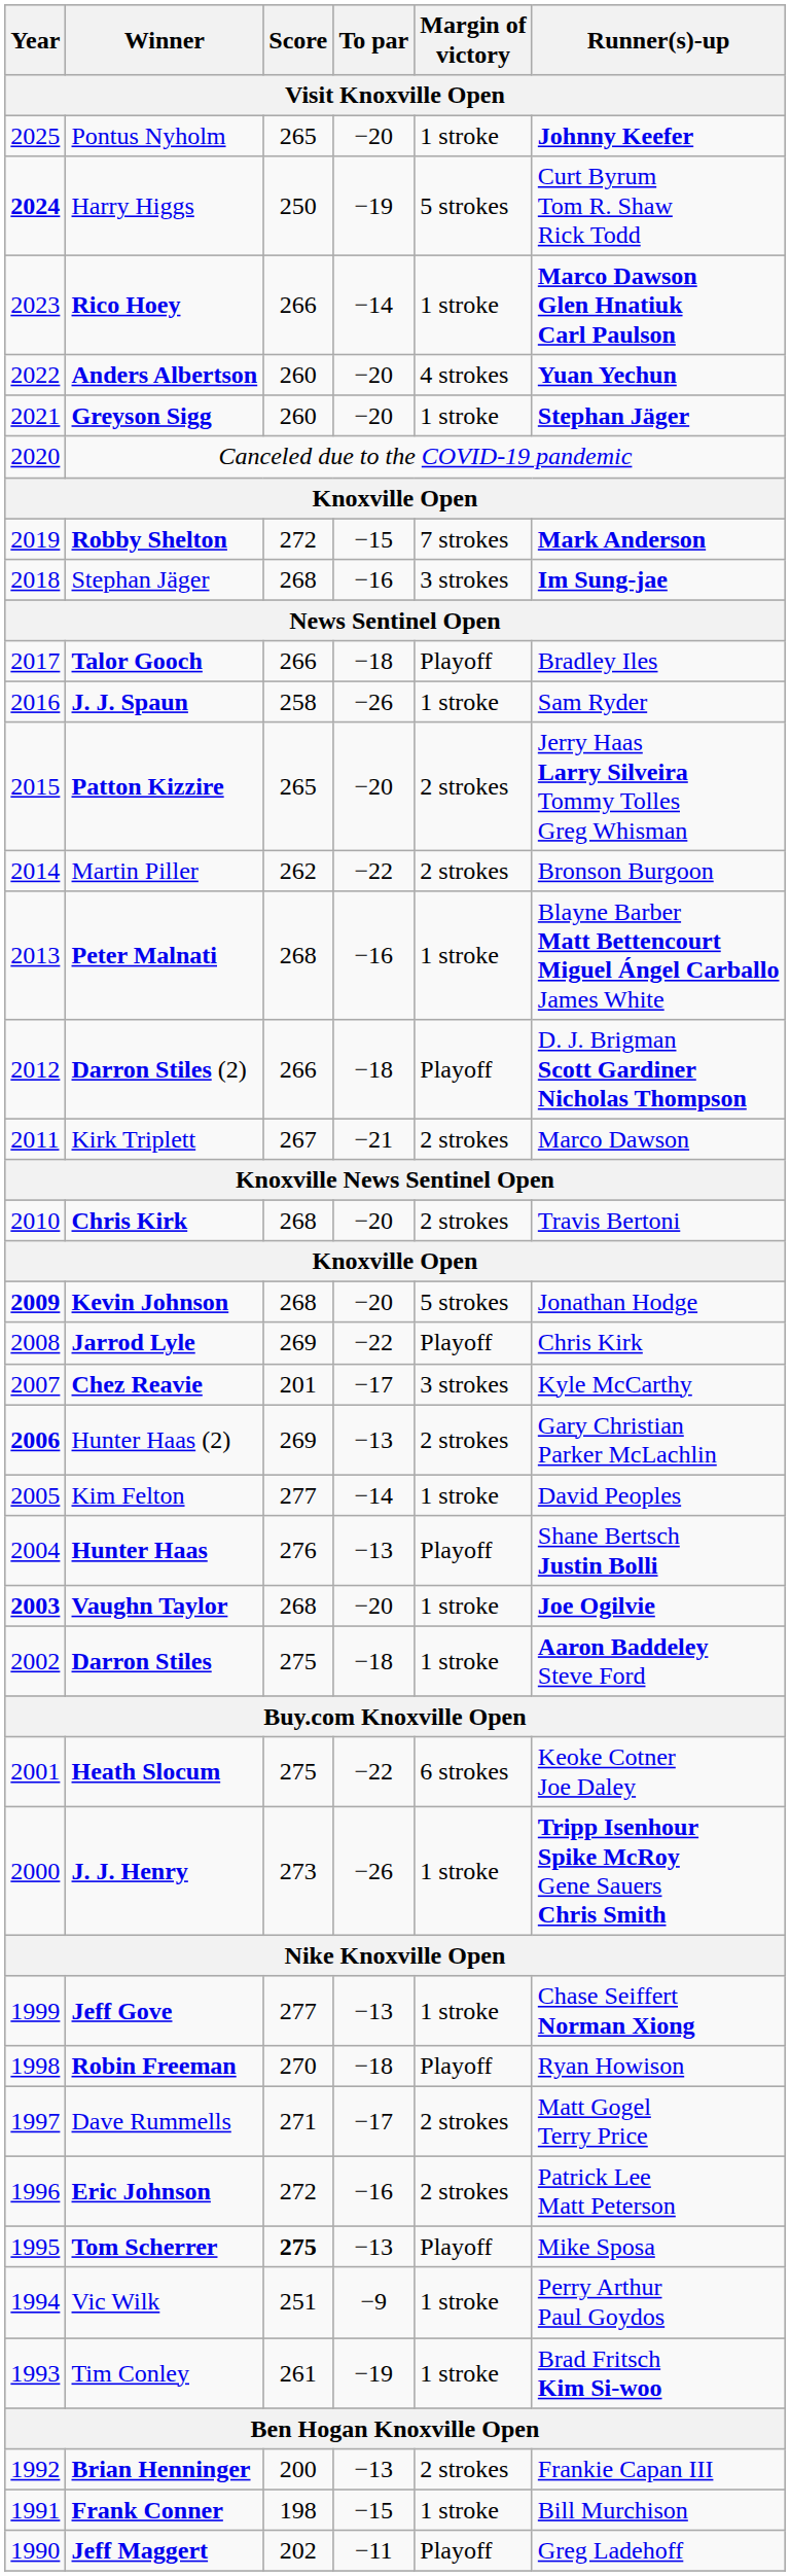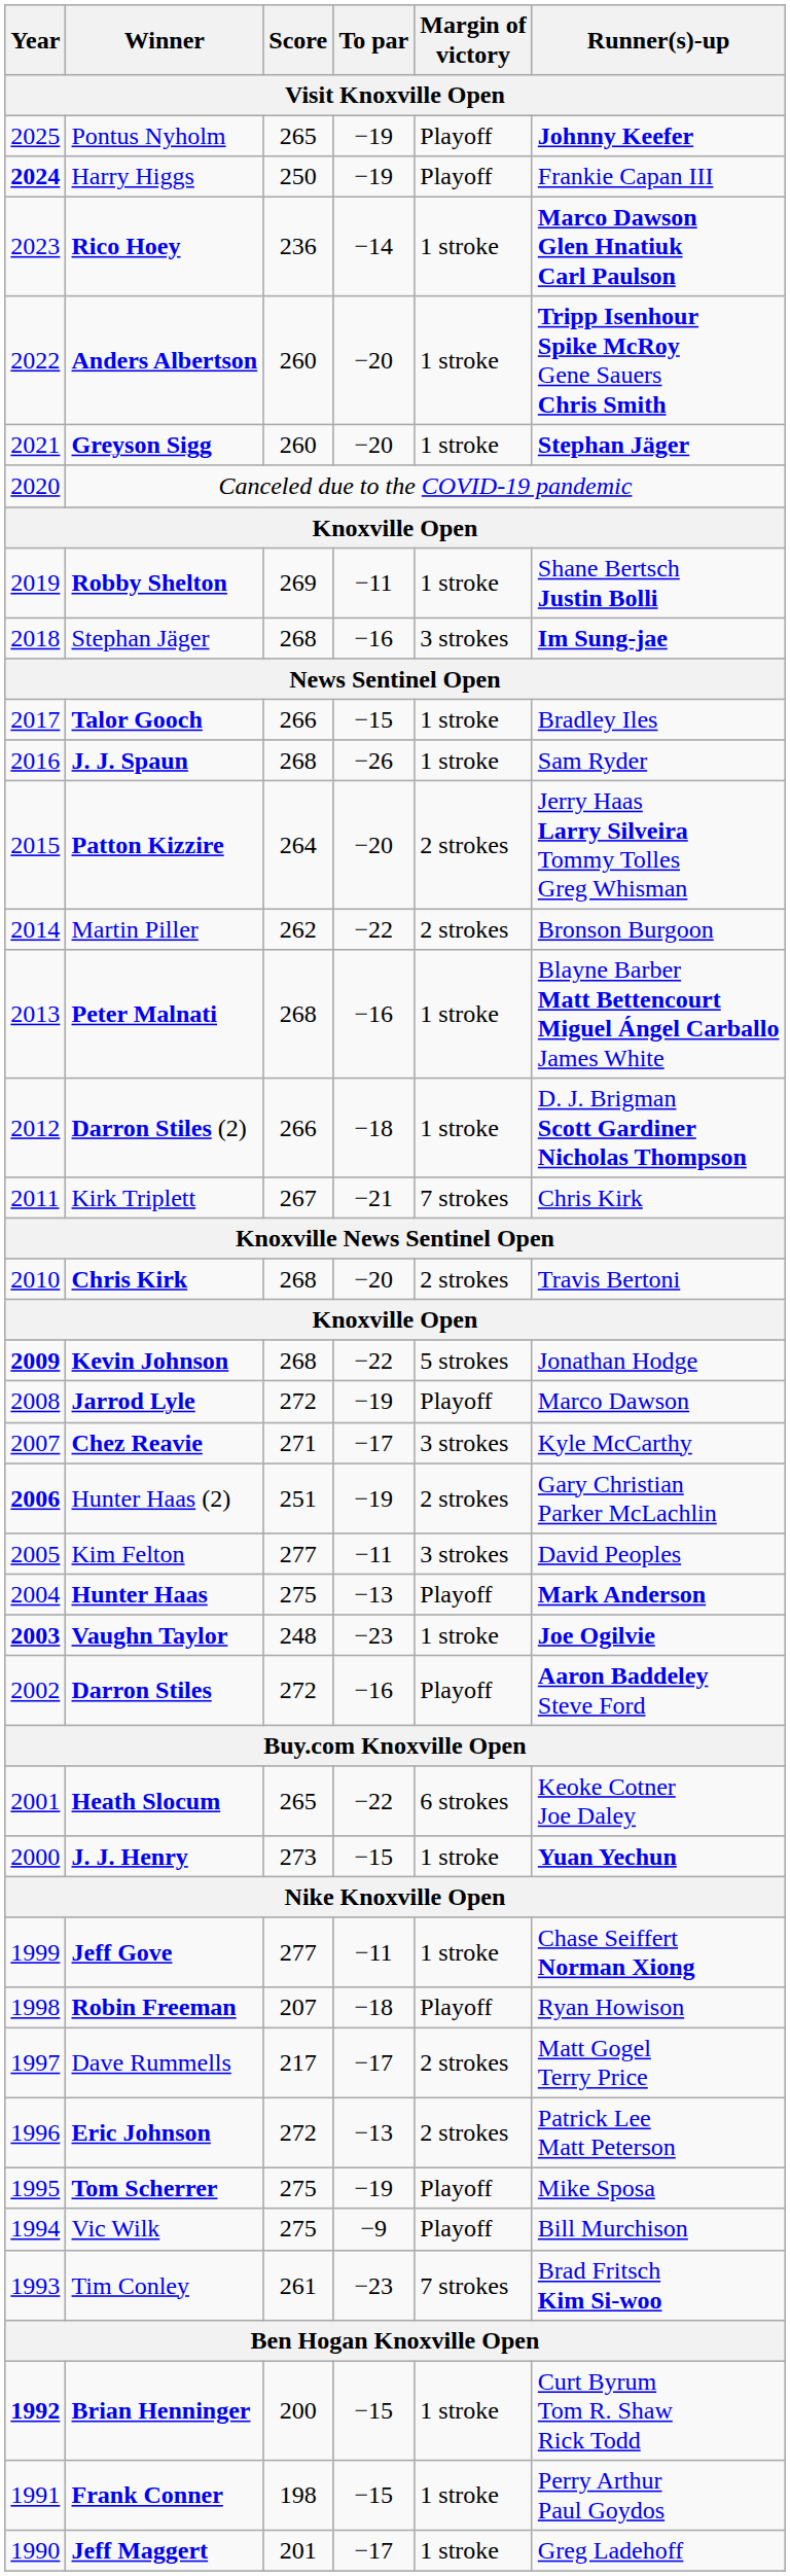 <table class=wikitable style=font-size:95%>
 <tr>
 <th>Year</th>
 <th>Winner</th>
 <th>Score</th>
 <th>To par</th>
 <th>Margin of<br>victory</th>
 <th>Runner(s)-up</th>
 </tr>
 <tr>
 <th colspan=7>Visit Knoxville Open</th>
 </tr>
 <tr>
 <td><a href='#'>2025</a></td>
 <td> <a href='#'>Pontus Nyholm</a></td>
 <td align=center>265</td>
-<td align=center>−20</td>
-<td>1 stroke</td>
+<td align=center>−19</td>
+<td>Playoff</td>
 <td><strong> <a href='#'>Johnny Keefer</a></strong></td>
 </tr>
 <tr>
 <td><strong><a href='#'>2024</a></strong></td>
 <td> <a href='#'>Harry Higgs</a></td>
 <td align=center>250</td>
 <td align=center>−19</td>
-<td>5 strokes</td>
-<td> <a href='#'>Curt Byrum</a><br> <a href='#'>Tom R. Shaw</a><br> <a href='#'>Rick Todd</a></td>
+<td>Playoff</td>
+<td> <a href='#'>Frankie Capan III</a></td>
 </tr>
 <tr>
 <td><a href='#'>2023</a></td>
 <td> <strong><a href='#'>Rico Hoey</a></strong></td>
-<td align=center>266</td>
+<td align=center>236</td>
 <td align=center>−14</td>
 <td>1 stroke</td>
 <td> <strong><a href='#'>Marco Dawson</a></strong><br> <strong><a href='#'>Glen Hnatiuk</a></strong><br> <strong><a href='#'>Carl Paulson</a></strong></td>
 </tr>
 <tr>
 <td><a href='#'>2022</a></td>
 <td> <strong><a href='#'>Anders Albertson</a></strong></td>
 <td align=center>260</td>
 <td align=center>−20</td>
-<td>4 strokes</td>
-<td> <strong><a href='#'>Yuan Yechun</a></strong></td>
+<td>1 stroke</td>
+<td> <strong><a href='#'>Tripp Isenhour</a></strong><br> <strong><a href='#'>Spike McRoy</a></strong><br> <a href='#'>Gene Sauers</a><br> <strong><a href='#'>Chris Smith</a></strong></td>
 </tr>
 <tr>
 <td><a href='#'>2021</a></td>
 <td> <strong><a href='#'>Greyson Sigg</a></strong></td>
 <td align=center>260</td>
 <td align=center>−20</td>
 <td>1 stroke</td>
 <td> <strong><a href='#'>Stephan Jäger</a></strong></td>
 </tr>
 <tr>
 <td><a href='#'>2020</a></td>
 <td colspan=5 align=center><em>Canceled due to the <a href='#'>COVID-19 pandemic</a></em></td>
 </tr>
 <tr>
 <th colspan=7>Knoxville Open</th>
 </tr>
 <tr>
 <td><a href='#'>2019</a></td>
 <td> <strong><a href='#'>Robby Shelton</a></strong></td>
-<td align=center>272</td>
-<td align=center>−15</td>
-<td>7 strokes</td>
-<td> <strong><a href='#'>Mark Anderson</a></strong></td>
+<td align=center>269</td>
+<td align=center>−11</td>
+<td>1 stroke</td>
+<td> <a href='#'>Shane Bertsch</a><br> <strong><a href='#'>Justin Bolli</a></strong></td>
 </tr>
 <tr>
 <td><a href='#'>2018</a></td>
 <td> <a href='#'>Stephan Jäger</a></td>
 <td align=center>268</td>
 <td align=center>−16</td>
 <td>3 strokes</td>
 <td> <strong><a href='#'>Im Sung-jae</a></strong></td>
 </tr>
 <tr>
 <th colspan=7>News Sentinel Open</th>
 </tr>
 <tr>
 <td><a href='#'>2017</a></td>
 <td> <strong><a href='#'>Talor Gooch</a></strong></td>
 <td align=center>266</td>
-<td align=center>−18</td>
-<td>Playoff</td>
+<td align=center>−15</td>
+<td>1 stroke</td>
 <td> <a href='#'>Bradley Iles</a></td>
 </tr>
 <tr>
 <td><a href='#'>2016</a></td>
 <td> <strong><a href='#'>J. J. Spaun</a></strong></td>
-<td align=center>258</td>
+<td align=center>268</td>
 <td align=center>−26</td>
 <td>1 stroke</td>
 <td> <a href='#'>Sam Ryder</a></td>
 </tr>
 <tr>
 <td><a href='#'>2015</a></td>
 <td> <strong><a href='#'>Patton Kizzire</a></strong></td>
-<td align=center>265</td>
+<td align=center>264</td>
 <td align=center>−20</td>
 <td>2 strokes</td>
 <td> <a href='#'>Jerry Haas</a><br> <strong><a href='#'>Larry Silveira</a></strong><br> <a href='#'>Tommy Tolles</a><br> <a href='#'>Greg Whisman</a></td>
 </tr>
 <tr>
 <td><a href='#'>2014</a></td>
 <td> <a href='#'>Martin Piller</a></td>
 <td align=center>262</td>
 <td align=center>−22</td>
 <td>2 strokes</td>
 <td> <a href='#'>Bronson Burgoon</a></td>
 </tr>
 <tr>
 <td><a href='#'>2013</a></td>
 <td> <strong><a href='#'>Peter Malnati</a></strong></td>
 <td align=center>268</td>
 <td align=center>−16</td>
 <td>1 stroke</td>
 <td> <a href='#'>Blayne Barber</a><br> <strong><a href='#'>Matt Bettencourt</a></strong><br> <strong><a href='#'>Miguel Ángel Carballo</a></strong><br> <a href='#'>James White</a></td>
 </tr>
 <tr>
 <td><a href='#'>2012</a></td>
 <td> <strong><a href='#'>Darron Stiles</a></strong> (2)</td>
 <td align=center>266</td>
 <td align=center>−18</td>
-<td>Playoff</td>
+<td>1 stroke</td>
 <td> <a href='#'>D. J. Brigman</a><br> <strong><a href='#'>Scott Gardiner</a></strong><br> <strong><a href='#'>Nicholas Thompson</a></strong></td>
 </tr>
 <tr>
 <td><a href='#'>2011</a></td>
 <td> <a href='#'>Kirk Triplett</a></td>
 <td align=center>267</td>
 <td align=center>−21</td>
-<td>2 strokes</td>
-<td> <a href='#'>Marco Dawson</a></td>
+<td>7 strokes</td>
+<td> <a href='#'>Chris Kirk</a></td>
 </tr>
 <tr>
 <th colspan=7>Knoxville News Sentinel Open</th>
 </tr>
 <tr>
 <td><a href='#'>2010</a></td>
 <td> <strong><a href='#'>Chris Kirk</a></strong></td>
 <td align=center>268</td>
 <td align=center>−20</td>
 <td>2 strokes</td>
 <td> <a href='#'>Travis Bertoni</a></td>
 </tr>
 <tr>
 <th colspan=7>Knoxville Open</th>
 </tr>
 <tr>
 <td><strong><a href='#'>2009</a></strong></td>
 <td> <strong><a href='#'>Kevin Johnson</a></strong></td>
 <td align=center>268</td>
-<td align=center>−20</td>
+<td align=center>−22</td>
 <td>5 strokes</td>
 <td> <a href='#'>Jonathan Hodge</a></td>
 </tr>
 <tr>
 <td><a href='#'>2008</a></td>
 <td> <strong><a href='#'>Jarrod Lyle</a></strong></td>
-<td align=center>269</td>
-<td align=center>−22</td>
+<td align=center>272</td>
+<td align=center>−19</td>
 <td>Playoff</td>
-<td> <a href='#'>Chris Kirk</a></td>
+<td> <a href='#'>Marco Dawson</a></td>
 </tr>
 <tr>
 <td><a href='#'>2007</a></td>
 <td> <strong><a href='#'>Chez Reavie</a></strong></td>
-<td align=center>201</td>
+<td align=center>271</td>
 <td align=center>−17</td>
 <td>3 strokes</td>
 <td> <a href='#'>Kyle McCarthy</a></td>
 </tr>
 <tr>
 <td><strong><a href='#'>2006</a></strong></td>
 <td> <a href='#'>Hunter Haas</a> (2)</td>
-<td align=center>269</td>
-<td align=center>−13</td>
+<td align=center>251</td>
+<td align=center>−19</td>
 <td>2 strokes</td>
 <td> <a href='#'>Gary Christian</a><br> <a href='#'>Parker McLachlin</a></td>
 </tr>
 <tr>
 <td><a href='#'>2005</a></td>
 <td> <a href='#'>Kim Felton</a></td>
 <td align=center>277</td>
-<td align=center>−14</td>
-<td>1 stroke</td>
+<td align=center>−11</td>
+<td>3 strokes</td>
 <td> <a href='#'>David Peoples</a></td>
 </tr>
 <tr>
 <td><a href='#'>2004</a></td>
 <td> <strong><a href='#'>Hunter Haas</a></strong></td>
-<td align=center>276</td>
+<td align=center>275</td>
 <td align=center>−13</td>
 <td>Playoff</td>
-<td> <a href='#'>Shane Bertsch</a><br> <strong><a href='#'>Justin Bolli</a></strong></td>
+<td> <strong><a href='#'>Mark Anderson</a></strong></td>
 </tr>
 <tr>
 <td><strong><a href='#'>2003</a></strong></td>
 <td> <strong><a href='#'>Vaughn Taylor</a></strong></td>
-<td align=center>268</td>
-<td align=center>−20</td>
+<td align=center>248</td>
+<td align=center>−23</td>
 <td>1 stroke</td>
 <td> <strong><a href='#'>Joe Ogilvie</a></strong></td>
 </tr>
 <tr>
 <td><a href='#'>2002</a></td>
 <td> <strong><a href='#'>Darron Stiles</a></strong></td>
-<td align=center>275</td>
-<td align=center>−18</td>
-<td>1 stroke</td>
+<td align=center>272</td>
+<td align=center>−16</td>
+<td>Playoff</td>
 <td> <strong><a href='#'>Aaron Baddeley</a></strong><br> <a href='#'>Steve Ford</a></td>
 </tr>
 <tr>
 <th colspan=7>Buy.com Knoxville Open</th>
 </tr>
 <tr>
 <td><a href='#'>2001</a></td>
 <td> <strong><a href='#'>Heath Slocum</a></strong></td>
-<td align=center>275</td>
+<td align=center>265</td>
 <td align=center>−22</td>
 <td>6 strokes</td>
 <td> <a href='#'>Keoke Cotner</a><br> <a href='#'>Joe Daley</a></td>
 </tr>
 <tr>
 <td><a href='#'>2000</a></td>
 <td> <strong><a href='#'>J. J. Henry</a></strong></td>
 <td align=center>273</td>
-<td align=center>−26</td>
+<td align=center>−15</td>
 <td>1 stroke</td>
-<td> <strong><a href='#'>Tripp Isenhour</a></strong><br> <strong><a href='#'>Spike McRoy</a></strong><br> <a href='#'>Gene Sauers</a><br> <strong><a href='#'>Chris Smith</a></strong></td>
+<td> <strong><a href='#'>Yuan Yechun</a></strong></td>
 </tr>
 <tr>
 <th colspan=7>Nike Knoxville Open</th>
 </tr>
 <tr>
 <td><a href='#'>1999</a></td>
 <td> <strong><a href='#'>Jeff Gove</a></strong></td>
 <td align=center>277</td>
-<td align=center>−13</td>
+<td align=center>−11</td>
 <td>1 stroke</td>
 <td> <a href='#'>Chase Seiffert</a><br> <strong><a href='#'>Norman Xiong</a></strong></td>
 </tr>
 <tr>
 <td><a href='#'>1998</a></td>
 <td> <strong><a href='#'>Robin Freeman</a></strong></td>
-<td align=center>270</td>
+<td align=center>207</td>
 <td align=center>−18</td>
 <td>Playoff</td>
 <td> <a href='#'>Ryan Howison</a></td>
 </tr>
 <tr>
 <td><a href='#'>1997</a></td>
 <td> <a href='#'>Dave Rummells</a></td>
-<td align=center>271</td>
+<td align=center>217</td>
 <td align=center>−17</td>
 <td>2 strokes</td>
 <td> <a href='#'>Matt Gogel</a><br> <a href='#'>Terry Price</a></td>
 </tr>
 <tr>
 <td><a href='#'>1996</a></td>
 <td> <strong><a href='#'>Eric Johnson</a></strong></td>
 <td align=center>272</td>
-<td align=center>−16</td>
+<td align=center>−13</td>
 <td>2 strokes</td>
 <td> <a href='#'>Patrick Lee</a><br> <a href='#'>Matt Peterson</a></td>
 </tr>
 <tr>
 <td><a href='#'>1995</a></td>
 <td> <strong><a href='#'>Tom Scherrer</a></strong></td>
-<td align=center><strong>275</strong></td>
-<td align=center>−13</td>
+<td align=center>275</td>
+<td align=center>−19</td>
 <td>Playoff</td>
 <td> <a href='#'>Mike Sposa</a></td>
 </tr>
 <tr>
 <td><a href='#'>1994</a></td>
 <td> <a href='#'>Vic Wilk</a></td>
-<td align=center>251</td>
+<td align=center>275</td>
 <td align=center>−9</td>
-<td>1 stroke</td>
-<td> <a href='#'>Perry Arthur</a><br> <a href='#'>Paul Goydos</a></td>
+<td>Playoff</td>
+<td> <a href='#'>Bill Murchison</a></td>
 </tr>
 <tr>
 <td><a href='#'>1993</a></td>
 <td> <a href='#'>Tim Conley</a></td>
 <td align=center>261</td>
-<td align=center>−19</td>
-<td>1 stroke</td>
+<td align=center>−23</td>
+<td>7 strokes</td>
 <td> <a href='#'>Brad Fritsch</a><br> <strong><a href='#'>Kim Si-woo</a></strong></td>
 </tr>
 <tr>
 <th colspan=7>Ben Hogan Knoxville Open</th>
 </tr>
 <tr>
-<td><a href='#'>1992</a></td>
+<td><strong><a href='#'>1992</a></strong></td>
 <td> <strong><a href='#'>Brian Henninger</a></strong></td>
 <td align=center>200</td>
-<td align=center>−13</td>
-<td>2 strokes</td>
-<td> <a href='#'>Frankie Capan III</a></td>
+<td align=center>−15</td>
+<td>1 stroke</td>
+<td> <a href='#'>Curt Byrum</a><br> <a href='#'>Tom R. Shaw</a><br> <a href='#'>Rick Todd</a></td>
 </tr>
 <tr>
 <td><a href='#'>1991</a></td>
 <td> <strong><a href='#'>Frank Conner</a></strong></td>
 <td align=center>198</td>
 <td align=center>−15</td>
 <td>1 stroke</td>
-<td> <a href='#'>Bill Murchison</a></td>
+<td> <a href='#'>Perry Arthur</a><br> <a href='#'>Paul Goydos</a></td>
 </tr>
 <tr>
 <td><a href='#'>1990</a></td>
 <td> <strong><a href='#'>Jeff Maggert</a></strong></td>
-<td align=center>202</td>
-<td align=center>−11</td>
-<td>Playoff</td>
+<td align=center>201</td>
+<td align=center>−17</td>
+<td>1 stroke</td>
 <td> <a href='#'>Greg Ladehoff</a></td>
 </tr>
 </table>
